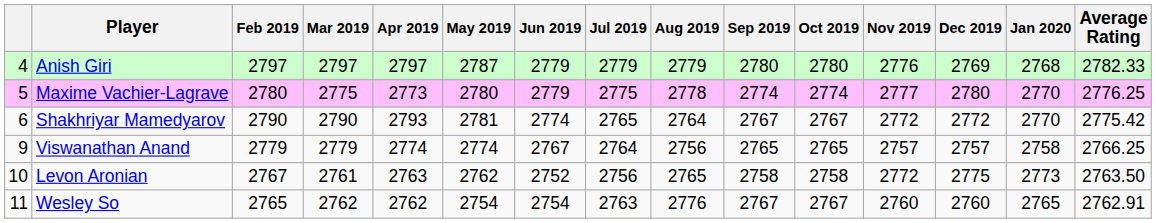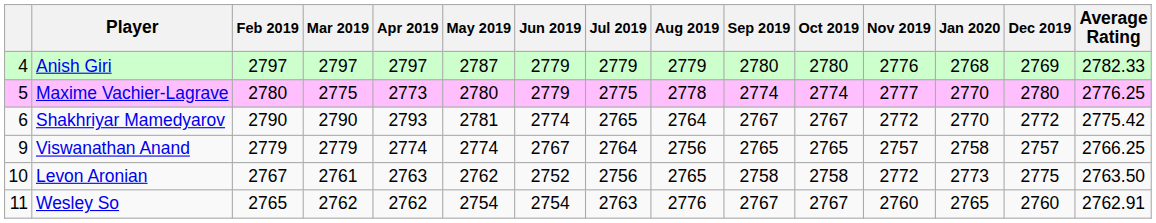 <table class="wikitable sortable" style="text-align: center;">
 <tr>
 <th></th>
 <th>Player</th>
 <th><small>Feb 2019</small></th>
 <th><small>Mar 2019</small></th>
 <th><small>Apr 2019</small></th>
 <th><small>May 2019</small></th>
 <th><small>Jun 2019</small></th>
 <th><small>Jul 2019</small></th>
 <th><small>Aug 2019</small></th>
 <th><small>Sep 2019</small></th>
 <th><small>Oct 2019</small></th>
 <th><small>Nov 2019</small></th>
+<th><small>Jan 2020</small></th>
 <th><small>Dec 2019</small></th>
-<th><small>Jan 2020</small></th>
 <th>Average <br> Rating</th>
 </tr>
 <tr style="background:#ccffcc;">
 <td style="text-align:right;">4</td>
 <td style="text-align:left;"> <a href='#'>Anish Giri</a></td>
 <td>2797</td>
 <td>2797</td>
 <td>2797</td>
 <td>2787</td>
 <td>2779</td>
 <td>2779</td>
 <td>2779</td>
 <td>2780</td>
 <td>2780</td>
 <td>2776</td>
+<td>2768</td>
 <td>2769</td>
-<td>2768</td>
 <td>2782.33</td>
 </tr>
 <tr style="background:#ffbfff;">
 <td style="text-align:right">5</td>
 <td style="text-align:left;"> <a href='#'>Maxime Vachier-Lagrave</a></td>
 <td>2780</td>
 <td>2775</td>
 <td>2773</td>
 <td>2780</td>
 <td>2779</td>
 <td>2775</td>
 <td>2778</td>
 <td>2774</td>
 <td>2774</td>
 <td>2777</td>
+<td>2770</td>
 <td>2780</td>
-<td>2770</td>
 <td>2776.25</td>
 </tr>
 <tr>
 <td style="text-align:right">6</td>
 <td style="text-align:left;"> <a href='#'>Shakhriyar Mamedyarov</a></td>
 <td>2790</td>
 <td>2790</td>
 <td>2793</td>
 <td>2781</td>
 <td>2774</td>
 <td>2765</td>
 <td>2764</td>
 <td>2767</td>
 <td>2767</td>
 <td>2772</td>
+<td>2770</td>
 <td>2772</td>
-<td>2770</td>
 <td>2775.42</td>
 </tr>
 <tr>
 <td style="text-align:right">9</td>
 <td style="text-align:left;"> <a href='#'>Viswanathan Anand</a></td>
 <td>2779</td>
 <td>2779</td>
 <td>2774</td>
 <td>2774</td>
 <td>2767</td>
 <td>2764</td>
 <td>2756</td>
 <td>2765</td>
 <td>2765</td>
 <td>2757</td>
+<td>2758</td>
 <td>2757</td>
-<td>2758</td>
 <td>2766.25</td>
 </tr>
 <tr>
 <td style="text-align:right">10</td>
 <td style="text-align:left;"> <a href='#'>Levon Aronian</a></td>
 <td>2767</td>
 <td>2761</td>
 <td>2763</td>
 <td>2762</td>
 <td>2752</td>
 <td>2756</td>
 <td>2765</td>
 <td>2758</td>
 <td>2758</td>
 <td>2772</td>
+<td>2773</td>
 <td>2775</td>
-<td>2773</td>
 <td>2763.50</td>
 </tr>
 <tr>
 <td style="text-align:right">11</td>
 <td style="text-align:left;"> <a href='#'>Wesley So</a></td>
 <td>2765</td>
 <td>2762</td>
 <td>2762</td>
 <td>2754</td>
 <td>2754</td>
 <td>2763</td>
 <td>2776</td>
 <td>2767</td>
 <td>2767</td>
 <td>2760</td>
+<td>2765</td>
 <td>2760</td>
-<td>2765</td>
 <td>2762.91</td>
 </tr>
 </table>
